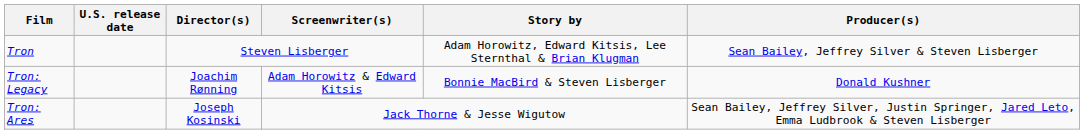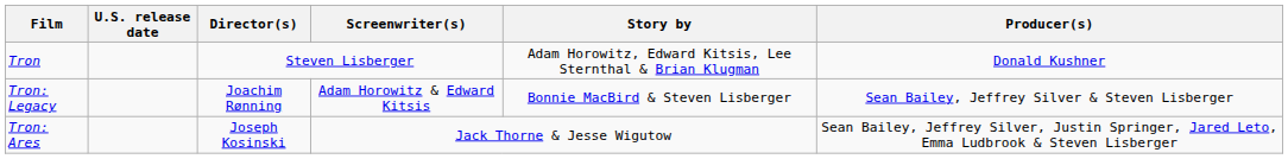 <table class="wikitable plainrowheaders" style="text-align:center">
 <tr>
 <th scope="col">Film</th>
 <th scope="col">U.S. release date</th>
 <th scope="col">Director(s)</th>
 <th scope="col">Screenwriter(s)</th>
 <th scope="col">Story by</th>
 <th scope="col">Producer(s)</th>
 </tr>
 <tr>
 <td style="text-align:left"><em><a href='#'>Tron</a></em></td>
 <td style="text-align:left"></td>
 <td colspan="2"><a href='#'>Steven Lisberger</a></td>
 <td>Adam Horowitz, Edward Kitsis, Lee Sternthal & <a href='#'>Brian Klugman</a></td>
-<td><a href='#'>Sean Bailey</a>, Jeffrey Silver & Steven Lisberger</td>
+<td><a href='#'>Donald Kushner</a></td>
 </tr>
 <tr>
 <td style="text-align:left"><em><a href='#'>Tron: Legacy</a></em></td>
 <td style="text-align:left"></td>
 <td><a href='#'>Joachim Rønning</a></td>
 <td><a href='#'>Adam Horowitz</a> & <a href='#'>Edward Kitsis</a></td>
 <td><a href='#'>Bonnie MacBird</a> & Steven Lisberger</td>
-<td><a href='#'>Donald Kushner</a></td>
+<td><a href='#'>Sean Bailey</a>, Jeffrey Silver & Steven Lisberger</td>
 </tr>
 <tr>
 <td style="text-align:left"><em><a href='#'>Tron: Ares</a></em></td>
 <td style="text-align:left"></td>
 <td><a href='#'>Joseph Kosinski</a></td>
 <td colspan="2"><a href='#'>Jack Thorne</a> & Jesse Wigutow</td>
 <td>Sean Bailey, Jeffrey Silver, Justin Springer, <a href='#'>Jared Leto</a>, Emma Ludbrook & Steven Lisberger</td>
 </tr>
 </table>
